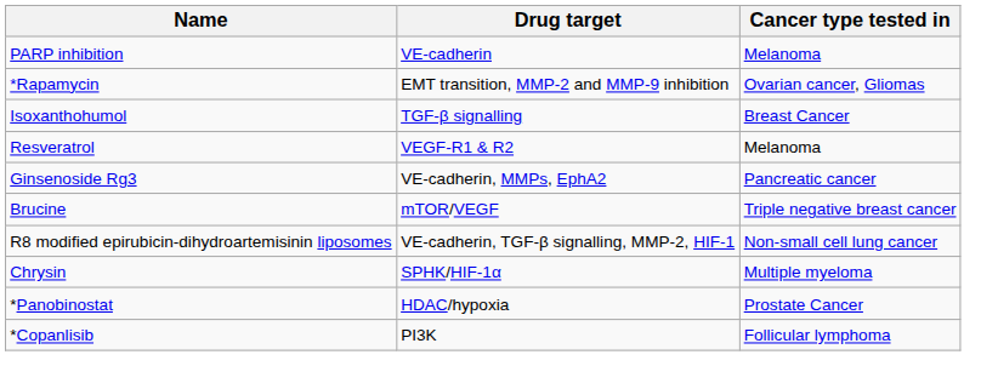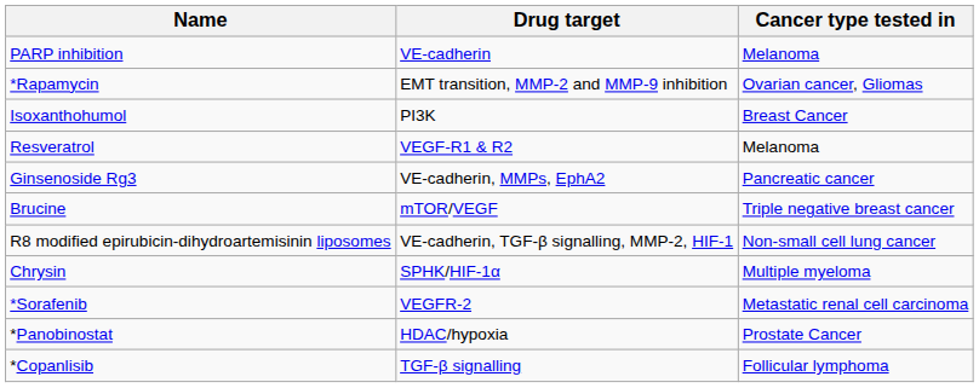 <table class="wikitable">
 <tr>
 <th>Name</th>
 <th>Drug target</th>
 <th>Cancer type tested in</th>
 </tr>
 <tr>
 <td><small><a href='#'>PARP inhibition</a></small></td>
 <td><small><a href='#'>VE-cadherin</a></small></td>
 <td><small><a href='#'>Melanoma</a></small></td>
 </tr>
 <tr>
 <td><small><a href='#'>*Rapamycin</a></small></td>
 <td><small>EMT transition, <a href='#'>MMP-2</a> and <a href='#'>MMP-9</a> inhibition</small></td>
 <td><small><a href='#'>Ovarian cancer</a>, <a href='#'>Gliomas</a></small></td>
 </tr>
 <tr>
 <td><small><a href='#'>Isoxanthohumol</a></small></td>
-<td><small><a href='#'>TGF-β signalling</a></small></td>
+<td><small>PI3K</small></td>
 <td><small><a href='#'>Breast Cancer</a></small></td>
 </tr>
 <tr>
 <td><small><a href='#'>Resveratrol</a></small></td>
 <td><small><a href='#'>VEGF-R1 & R2</a></small></td>
 <td><small>Melanoma</small></td>
 </tr>
 <tr>
 <td><small><a href='#'>Ginsenoside Rg3</a></small></td>
 <td><small>VE-cadherin, <a href='#'>MMPs</a>, <a href='#'>EphA2</a></small></td>
 <td><small><a href='#'>Pancreatic cancer</a></small></td>
 </tr>
 <tr>
 <td><small><a href='#'>Brucine</a></small></td>
 <td><small><a href='#'>mTOR</a>/<a href='#'>VEGF</a></small></td>
 <td><small><a href='#'>Triple negative breast cancer</a></small></td>
 </tr>
 <tr>
 <td><small>R8 modified epirubicin-dihydroartemisinin <a href='#'>liposomes</a></small></td>
 <td><small>VE-cadherin, TGF-β signalling, MMP-2, <a href='#'>HIF-1</a></small></td>
 <td><small><a href='#'>Non-small cell lung cancer</a></small></td>
 </tr>
 <tr>
 <td><small><a href='#'>Chrysin</a></small></td>
 <td><small><a href='#'>SPHK</a>/<a href='#'>HIF-1α</a></small></td>
 <td><a href='#'><small>Multiple myeloma</small></a></td>
 </tr>
 <tr>
+<td><small><a href='#'>*Sorafenib</a></small></td>
+<td><small><a href='#'>VEGFR-2</a></small></td>
+<td><small><a href='#'>Metastatic renal cell carcinoma</a></small></td>
+</tr>
+<tr>
 <td><small>*<a href='#'>Panobinostat</a></small></td>
 <td><small><a href='#'>HDAC</a>/hypoxia</small></td>
 <td><small><a href='#'>Prostate Cancer</a></small></td>
 </tr>
 <tr>
 <td><small>*<a href='#'>Copanlisib</a></small></td>
-<td><small>PI3K</small></td>
+<td><small><a href='#'>TGF-β signalling</a></small></td>
 <td><a href='#'><small>Follicular lymphoma</small></a></td>
 </tr>
 </table>
